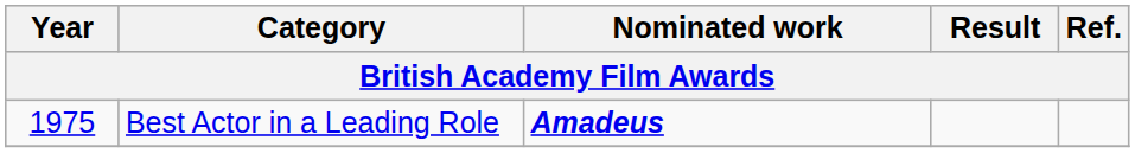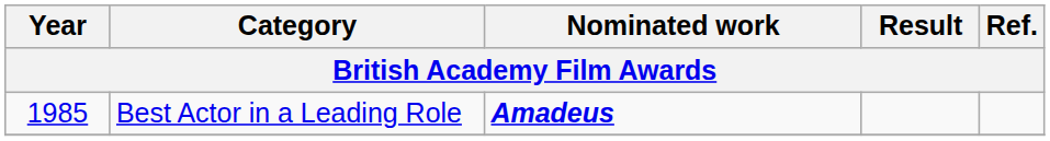 <table class=wikitable>
 <tr>
 <th scope="col" style="width:5em;">Year</th>
 <th scope="col" style="width:26em;">Category</th>
 <th scope="col" style="width:25em;">Nominated work</th>
 <th scope="col" style="width:5em;">Result</th>
 <th>Ref.</th>
 </tr>
 <tr>
 <th colspan=5><a href='#'>British Academy Film Awards</a></th>
 </tr>
 <tr>
-<td style="text-align:center;"><a href='#'>1975</a></td>
+<td style="text-align:center;"><a href='#'>1985</a></td>
 <td><a href='#'>Best Actor in a Leading Role</a></td>
 <td><strong><em><a href='#'>Amadeus</a></em></strong></td>
 <td></td>
 <td style="text-align:center;"></td>
 </tr>
 <tr>
 </tr>
 </table>
